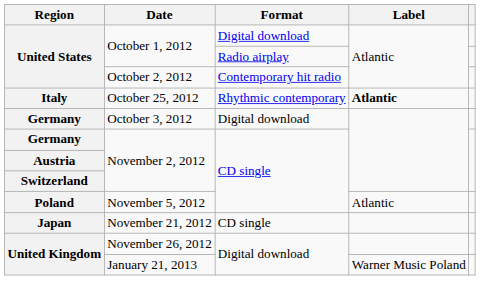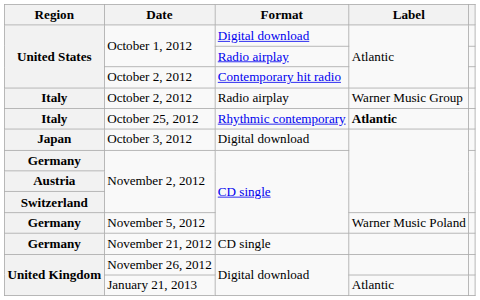 <table class="wikitable plainrowheaders">
 <tr>
 <th scope="col">Region</th>
 <th scope="col">Date</th>
 <th scope="col">Format</th>
 <th scope="col">Label</th>
 <th scope="col"></th>
 </tr>
 <tr>
 <th scope="row" rowspan="3">United States</th>
 <td rowspan="2">October 1, 2012</td>
 <td><a href='#'>Digital download</a></td>
 <td rowspan="3">Atlantic</td>
 <td align="center"></td>
 </tr>
 <tr>
 <td><a href='#'>Radio airplay</a></td>
 <td align="center"></td>
 </tr>
 <tr>
 <td>October 2, 2012</td>
 <td><a href='#'>Contemporary hit radio</a></td>
 <td align="center"></td>
 </tr>
 <tr>
 <th scope="row">Italy</th>
+<td>October 2, 2012</td>
+<td>Radio airplay</td>
+<td>Warner Music Group</td>
+<td align="center"></td>
+</tr>
+<tr>
+<th scope="row">Italy</th>
 <td>October 25, 2012</td>
 <td><a href='#'>Rhythmic contemporary</a></td>
 <td><strong>Atlantic</strong></td>
 <td align="center"></td>
 </tr>
 <tr>
-<th scope="row">Germany</th>
+<th scope="row">Japan</th>
 <td>October 3, 2012</td>
 <td>Digital download</td>
 <td rowspan="4"></td>
 <td align="center"></td>
 </tr>
 <tr>
 <th scope="row">Germany</th>
 <td rowspan="3">November 2, 2012</td>
 <td rowspan="4"><a href='#'>CD single</a></td>
 <td align="center" rowspan="3"></td>
 </tr>
 <tr>
 <th scope="row">Austria</th>
 </tr>
 <tr>
 <th scope="row">Switzerland</th>
 </tr>
 <tr>
-<th scope="row">Poland</th>
+<th scope="row">Germany</th>
 <td>November 5, 2012</td>
-<td>Atlantic</td>
+<td>Warner Music Poland</td>
 <td align="center"></td>
 </tr>
 <tr>
-<th scope="row">Japan</th>
+<th scope="row">Germany</th>
 <td>November 21, 2012</td>
 <td>CD single</td>
 <td></td>
 <td align="center"></td>
 </tr>
 <tr>
 <th scope="row" rowspan="2">United Kingdom</th>
 <td>November 26, 2012</td>
 <td rowspan="2">Digital download</td>
 <td></td>
 <td align="center"></td>
 </tr>
 <tr>
 <td>January 21, 2013</td>
-<td>Warner Music Poland</td>
+<td>Atlantic</td>
 <td align="center"></td>
 </tr>
 </table>
